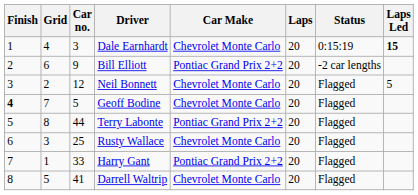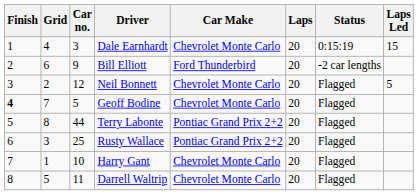 <table class="wikitable" style="font-size: 85%;">
 <tr>
 <th>Finish</th>
 <th>Grid</th>
 <th>Car<br>no.</th>
 <th>Driver</th>
 <th>Car Make</th>
 <th>Laps</th>
 <th>Status</th>
 <th>Laps<br>Led</th>
 </tr>
 <tr>
 <td>1</td>
 <td>4</td>
 <td>3</td>
 <td><a href='#'>Dale Earnhardt</a></td>
 <td><a href='#'>Chevrolet Monte Carlo</a></td>
 <td>20</td>
 <td>0:15:19</td>
-<td><strong>15</strong></td>
+<td>15</td>
 </tr>
 <tr>
 <td>2</td>
 <td>6</td>
 <td>9</td>
 <td><a href='#'>Bill Elliott</a></td>
-<td><a href='#'>Pontiac Grand Prix 2+2</a></td>
+<td><a href='#'>Ford Thunderbird</a></td>
 <td>20</td>
 <td>-2 car lengths</td>
 <td></td>
 </tr>
 <tr>
 <td>3</td>
 <td>2</td>
 <td>12</td>
 <td><a href='#'>Neil Bonnett</a></td>
 <td><a href='#'>Chevrolet Monte Carlo</a></td>
 <td>20</td>
 <td>Flagged</td>
 <td>5</td>
 </tr>
 <tr>
 <td><strong>4</strong></td>
 <td>7</td>
 <td>5</td>
 <td><a href='#'>Geoff Bodine</a></td>
 <td><a href='#'>Chevrolet Monte Carlo</a></td>
 <td>20</td>
 <td>Flagged</td>
 <td></td>
 </tr>
 <tr>
 <td>5</td>
 <td>8</td>
 <td>44</td>
 <td><a href='#'>Terry Labonte</a></td>
 <td><a href='#'>Pontiac Grand Prix 2+2</a></td>
 <td>20</td>
 <td>Flagged</td>
 <td></td>
 </tr>
 <tr>
 <td>6</td>
 <td>3</td>
 <td>25</td>
 <td><a href='#'>Rusty Wallace</a></td>
-<td><a href='#'>Chevrolet Monte Carlo</a></td>
+<td><a href='#'>Pontiac Grand Prix 2+2</a></td>
 <td>20</td>
 <td>Flagged</td>
 <td></td>
 </tr>
 <tr>
 <td>7</td>
 <td>1</td>
-<td>33</td>
+<td>10</td>
 <td><a href='#'>Harry Gant</a></td>
-<td><a href='#'>Pontiac Grand Prix 2+2</a></td>
+<td><a href='#'>Chevrolet Monte Carlo</a></td>
 <td>20</td>
 <td>Flagged</td>
 <td></td>
 </tr>
 <tr>
 <td>8</td>
 <td>5</td>
-<td>41</td>
+<td>11</td>
 <td><a href='#'>Darrell Waltrip</a></td>
 <td><a href='#'>Chevrolet Monte Carlo</a></td>
 <td>20</td>
 <td>Flagged</td>
 <td></td>
 </tr>
 </table>
